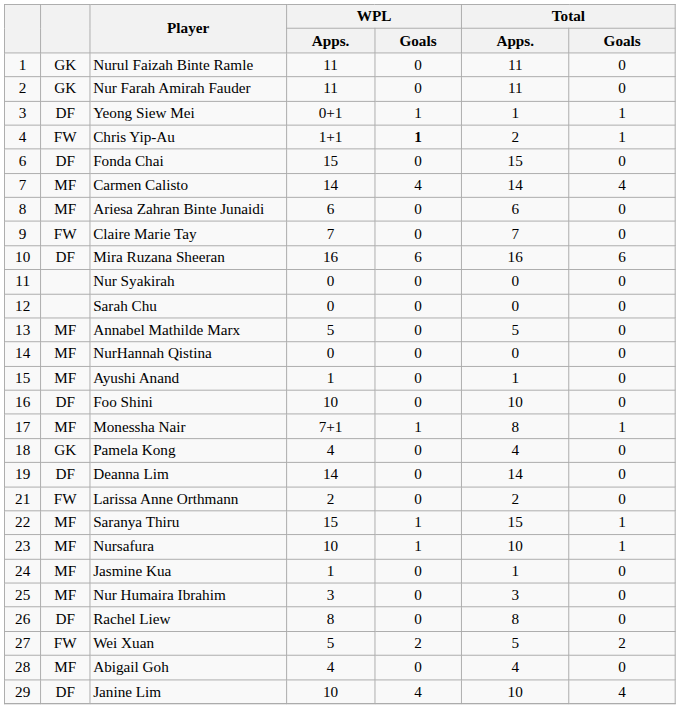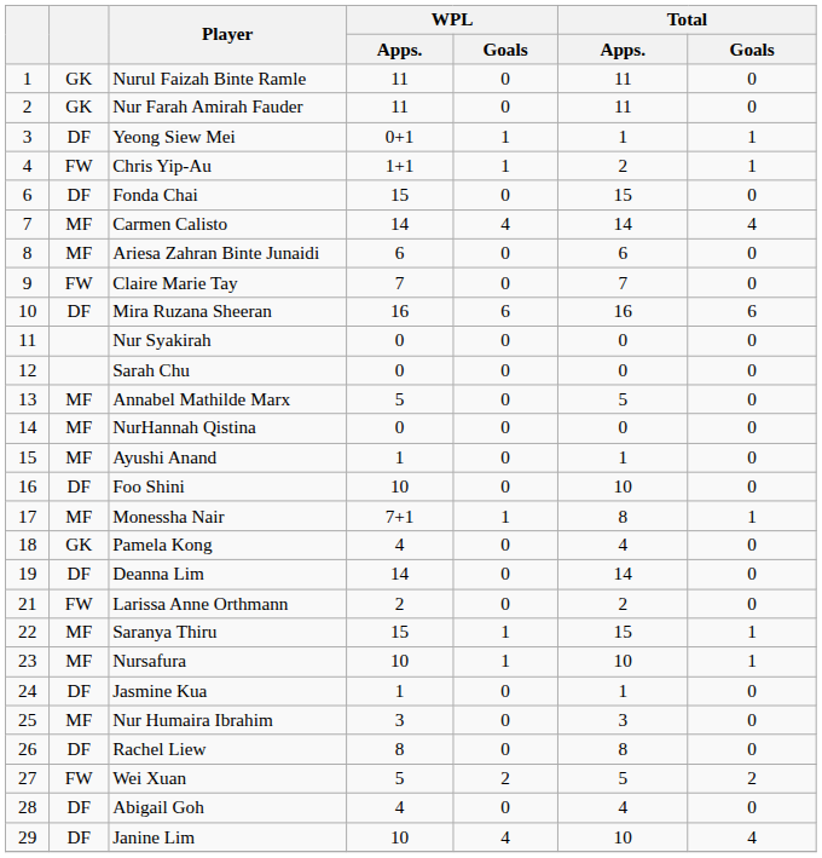 <table class="wikitable sortable" style="text-align:center; font-size:100%; width:80%;">
 <tr>
 <th rowspan=2></th>
 <th rowspan=2></th>
 <th rowspan=2 width="200">Player</th>
 <th colspan=2 width="105">WPL</th>
 <th colspan=2 width="130">Total</th>
 </tr>
 <tr>
 <th>Apps.</th>
 <th> Goals</th>
 <th>Apps.</th>
 <th> Goals</th>
 </tr>
 <tr>
 <td>1</td>
 <td>GK</td>
 <td align="left"> Nurul Faizah Binte Ramle</td>
 <td>11</td>
 <td>0</td>
 <td>11</td>
 <td>0</td>
 </tr>
 <tr>
 <td>2</td>
 <td>GK</td>
 <td align="left"> Nur Farah Amirah Fauder</td>
 <td>11</td>
 <td>0</td>
 <td>11</td>
 <td>0</td>
 </tr>
 <tr>
 <td>3</td>
 <td>DF</td>
 <td align="left"> Yeong Siew Mei</td>
 <td>0+1</td>
 <td>1</td>
 <td>1</td>
 <td>1</td>
 </tr>
 <tr>
 <td>4</td>
 <td>FW</td>
 <td align="left"> Chris Yip-Au</td>
 <td>1+1</td>
-<td><strong>1</strong></td>
+<td>1</td>
 <td>2</td>
 <td>1</td>
 </tr>
 <tr>
 <td>6</td>
 <td>DF</td>
 <td align="left"> Fonda Chai</td>
 <td>15</td>
 <td>0</td>
 <td>15</td>
 <td>0</td>
 </tr>
 <tr>
 <td>7</td>
 <td>MF</td>
 <td align="left"> Carmen Calisto</td>
 <td>14</td>
 <td>4</td>
 <td>14</td>
 <td>4</td>
 </tr>
 <tr>
 <td>8</td>
 <td>MF</td>
 <td align="left"> Ariesa Zahran Binte Junaidi</td>
 <td>6</td>
 <td>0</td>
 <td>6</td>
 <td>0</td>
 </tr>
 <tr>
 <td>9</td>
 <td>FW</td>
 <td align="left"> Claire Marie Tay</td>
 <td>7</td>
 <td>0</td>
 <td>7</td>
 <td>0</td>
 </tr>
 <tr>
 <td>10</td>
 <td>DF</td>
 <td align="left"> Mira Ruzana Sheeran</td>
 <td>16</td>
 <td>6</td>
 <td>16</td>
 <td>6</td>
 </tr>
 <tr>
 <td>11</td>
 <td></td>
 <td align="left"> Nur Syakirah</td>
 <td>0</td>
 <td>0</td>
 <td>0</td>
 <td>0</td>
 </tr>
 <tr>
 <td>12</td>
 <td></td>
 <td align="left"> Sarah Chu</td>
 <td>0</td>
 <td>0</td>
 <td>0</td>
 <td>0</td>
 </tr>
 <tr>
 <td>13</td>
 <td>MF</td>
 <td align="left"> Annabel Mathilde Marx</td>
 <td>5</td>
 <td>0</td>
 <td>5</td>
 <td>0</td>
 </tr>
 <tr>
 <td>14</td>
 <td>MF</td>
 <td align="left"> NurHannah Qistina</td>
 <td>0</td>
 <td>0</td>
 <td>0</td>
 <td>0</td>
 </tr>
 <tr>
 <td>15</td>
 <td>MF</td>
 <td align="left"> Ayushi Anand</td>
 <td>1</td>
 <td>0</td>
 <td>1</td>
 <td>0</td>
 </tr>
 <tr>
 <td>16</td>
 <td>DF</td>
 <td align="left"> Foo Shini</td>
 <td>10</td>
 <td>0</td>
 <td>10</td>
 <td>0</td>
 </tr>
 <tr>
 <td>17</td>
 <td>MF</td>
 <td align="left"> Monessha Nair</td>
 <td>7+1</td>
 <td>1</td>
 <td>8</td>
 <td>1</td>
 </tr>
 <tr>
 <td>18</td>
 <td>GK</td>
 <td align="left"> Pamela Kong</td>
 <td>4</td>
 <td>0</td>
 <td>4</td>
 <td>0</td>
 </tr>
 <tr>
 <td>19</td>
 <td>DF</td>
 <td align="left"> Deanna Lim</td>
 <td>14</td>
 <td>0</td>
 <td>14</td>
 <td>0</td>
 </tr>
 <tr>
 <td>21</td>
 <td>FW</td>
 <td align="left"> Larissa Anne Orthmann</td>
 <td>2</td>
 <td>0</td>
 <td>2</td>
 <td>0</td>
 </tr>
 <tr>
 <td>22</td>
 <td>MF</td>
 <td align="left"> Saranya Thiru</td>
 <td>15</td>
 <td>1</td>
 <td>15</td>
 <td>1</td>
 </tr>
 <tr>
 <td>23</td>
 <td>MF</td>
 <td align="left"> Nursafura</td>
 <td>10</td>
 <td>1</td>
 <td>10</td>
 <td>1</td>
 </tr>
 <tr>
 <td>24</td>
-<td>MF</td>
+<td>DF</td>
 <td align="left"> Jasmine Kua</td>
 <td>1</td>
 <td>0</td>
 <td>1</td>
 <td>0</td>
 </tr>
 <tr>
 <td>25</td>
 <td>MF</td>
 <td align="left"> Nur Humaira Ibrahim</td>
 <td>3</td>
 <td>0</td>
 <td>3</td>
 <td>0</td>
 </tr>
 <tr>
 <td>26</td>
 <td>DF</td>
 <td align="left"> Rachel Liew</td>
 <td>8</td>
 <td>0</td>
 <td>8</td>
 <td>0</td>
 </tr>
 <tr>
 <td>27</td>
 <td>FW</td>
 <td align="left"> Wei Xuan</td>
 <td>5</td>
 <td>2</td>
 <td>5</td>
 <td>2</td>
 </tr>
 <tr>
 <td>28</td>
-<td>MF</td>
+<td>DF</td>
 <td align="left"> Abigail Goh</td>
 <td>4</td>
 <td>0</td>
 <td>4</td>
 <td>0</td>
 </tr>
 <tr>
 <td>29</td>
 <td>DF</td>
 <td align="left"> Janine Lim</td>
 <td>10</td>
 <td>4</td>
 <td>10</td>
 <td>4</td>
 </tr>
 <tr>
 </tr>
 </table>
